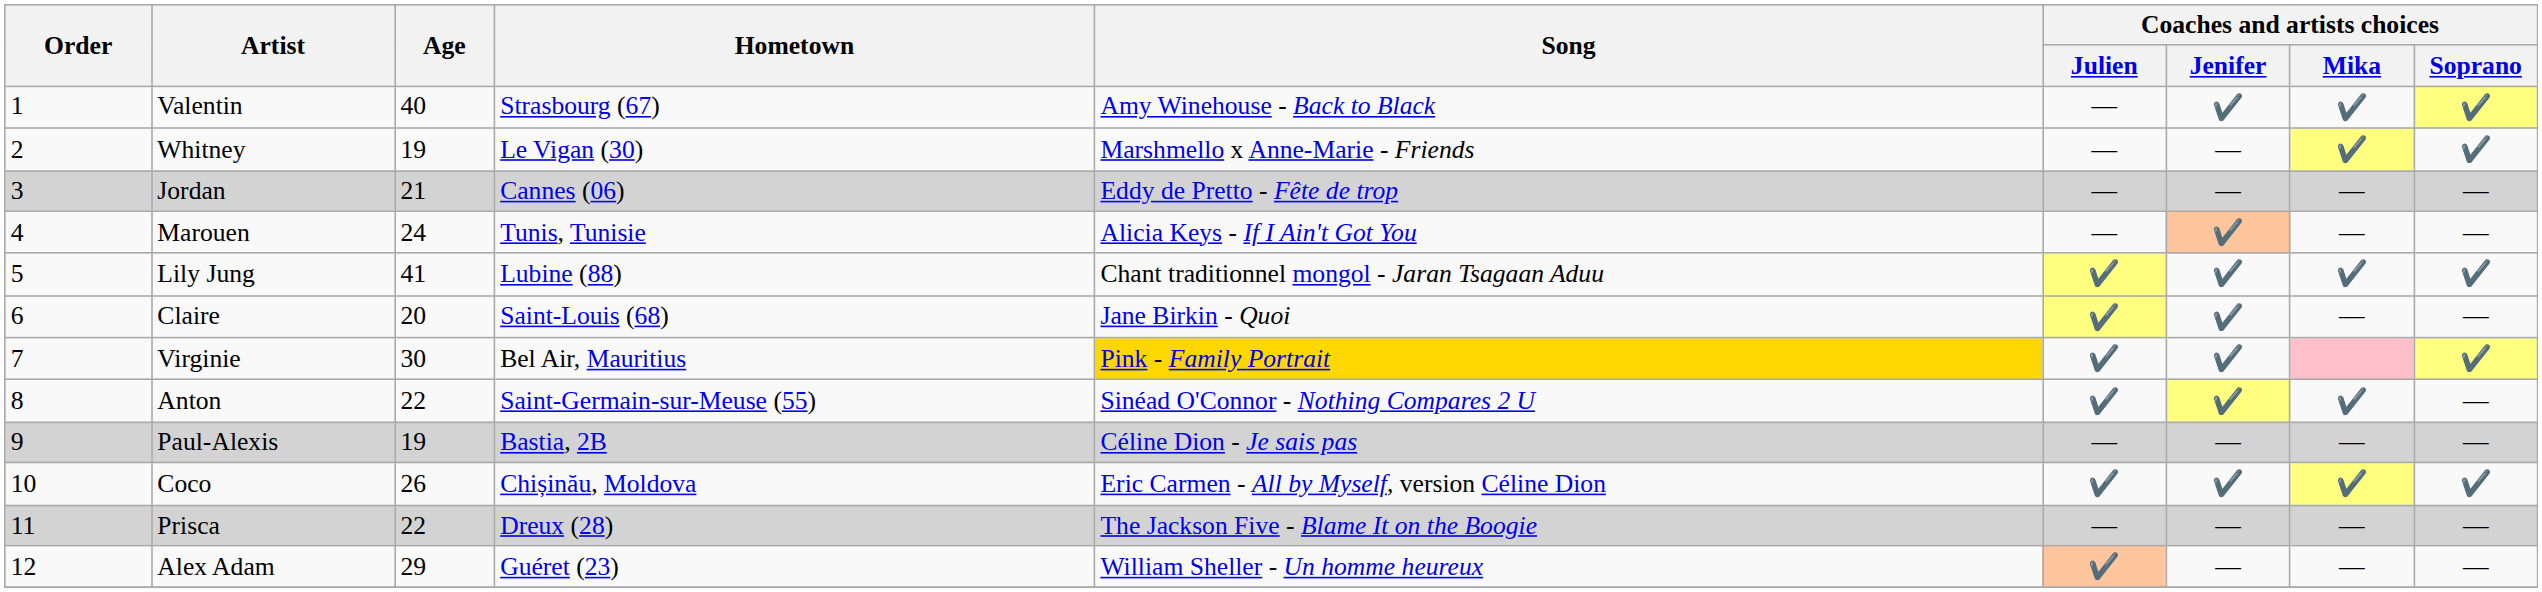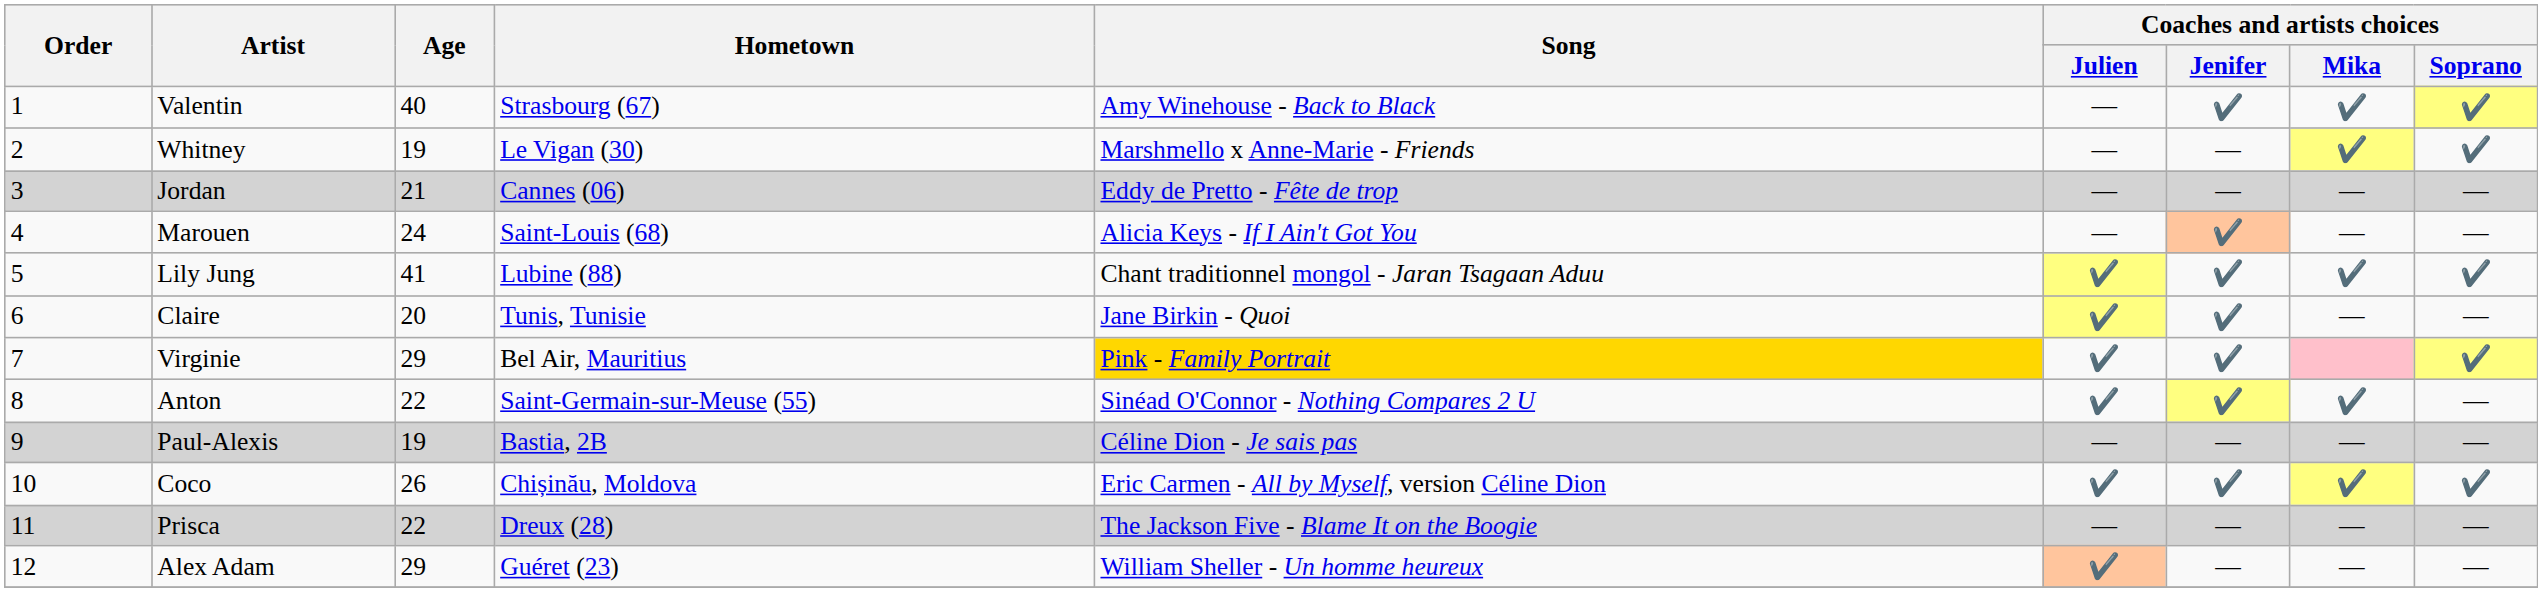 <table class="wikitable" style="width:100%;">
 <tr>
 <th rowspan="2" scope="col">Order</th>
 <th rowspan="2" scope="col">Artist</th>
 <th rowspan="2" scope="col">Age</th>
 <th rowspan="2" scope="col">Hometown</th>
 <th rowspan="2" scope="col">Song</th>
 <th colspan="4" scope="col">Coaches and artists choices</th>
 </tr>
 <tr>
 <th scope="col" width="70"><a href='#'>Julien</a></th>
 <th scope="col" width="70"><a href='#'>Jenifer</a></th>
 <th scope="col" width="70"><a href='#'>Mika</a></th>
 <th scope="col" width="70"><a href='#'>Soprano</a></th>
 </tr>
 <tr>
 <td>1</td>
 <td>Valentin</td>
 <td>40</td>
 <td><a href='#'>Strasbourg</a> (<a href='#'>67</a>)</td>
 <td><a href='#'>Amy Winehouse</a> - <em><a href='#'>Back to Black</a></em></td>
 <td style="text-align:center;">—</td>
 <td style="text-align:center;">✔️</td>
 <td style="text-align:center;">✔️</td>
 <td style="background:#FFFF80;text-align:center;">✔️</td>
 </tr>
 <tr>
 <td>2</td>
 <td>Whitney</td>
 <td>19</td>
 <td><a href='#'>Le Vigan</a> (<a href='#'>30</a>)</td>
 <td><a href='#'>Marshmello</a> x <a href='#'>Anne-Marie</a> - <em>Friends</em></td>
 <td style="text-align:center;">—</td>
 <td style="text-align:center;">—</td>
 <td style="background:#FFFF80;text-align:center;">✔️</td>
 <td style="text-align:center;">✔️</td>
 </tr>
 <tr style="background:lightgrey">
 <td>3</td>
 <td>Jordan</td>
 <td>21</td>
 <td><a href='#'>Cannes</a> (<a href='#'>06</a>)</td>
 <td><a href='#'>Eddy de Pretto</a> - <em><a href='#'>Fête de trop</a></em></td>
 <td style="text-align:center;">—</td>
 <td style="text-align:center;">—</td>
 <td style="text-align:center;">—</td>
 <td style="text-align:center;">—</td>
 </tr>
 <tr>
 <td>4</td>
 <td>Marouen</td>
 <td>24</td>
-<td><a href='#'>Tunis</a>, <a href='#'>Tunisie</a></td>
+<td><a href='#'>Saint-Louis</a> (<a href='#'>68</a>)</td>
 <td><a href='#'>Alicia Keys</a> - <em><a href='#'>If I Ain't Got You</a></em></td>
 <td style="text-align:center;">—</td>
 <td style="background:#FFC59D;text-align:center;">✔️</td>
 <td style="text-align:center;">—</td>
 <td style="text-align:center;">—</td>
 </tr>
 <tr>
 <td>5</td>
 <td>Lily Jung</td>
 <td>41</td>
 <td><a href='#'>Lubine</a> (<a href='#'>88</a>)</td>
 <td>Chant traditionnel <a href='#'>mongol</a> - <em>Jaran Tsagaan Aduu</em></td>
 <td style="background:#FFFF80;text-align:center;">✔️</td>
 <td style="text-align:center;">✔️</td>
 <td style="text-align:center;">✔️</td>
 <td style="text-align:center;">✔️</td>
 </tr>
 <tr>
 <td>6</td>
 <td>Claire</td>
 <td>20</td>
-<td><a href='#'>Saint-Louis</a> (<a href='#'>68</a>)</td>
+<td><a href='#'>Tunis</a>, <a href='#'>Tunisie</a></td>
 <td><a href='#'>Jane Birkin</a> - <em>Quoi</em></td>
 <td style="background:#FFFF80;text-align:center;">✔️</td>
 <td style="text-align:center;">✔️</td>
 <td style="text-align:center;">—</td>
 <td style="text-align:center;">—</td>
 </tr>
 <tr>
 <td>7</td>
 <td>Virginie</td>
-<td>30</td>
+<td>29</td>
 <td>Bel Air, <a href='#'>Mauritius</a></td>
 <td style="background: gold;"><a href='#'>Pink</a> - <em><a href='#'>Family Portrait</a></em></td>
 <td style="text-align:center;">✔️</td>
 <td style="text-align:center;">✔️</td>
 <td style="background:pink;text-align:center;"></td>
 <td style="background:#FFFF80;text-align:center;">✔️</td>
 </tr>
 <tr>
 <td>8</td>
 <td>Anton</td>
 <td>22</td>
 <td><a href='#'>Saint-Germain-sur-Meuse</a> (<a href='#'>55</a>)</td>
 <td><a href='#'>Sinéad O'Connor</a> - <em><a href='#'>Nothing Compares 2 U</a></em></td>
 <td style="text-align:center;">✔️</td>
 <td style="background:#FFFF80;text-align:center;">✔️</td>
 <td style="text-align:center;">✔️</td>
 <td style="text-align:center;">—</td>
 </tr>
 <tr style="background:lightgrey">
 <td>9</td>
 <td>Paul-Alexis</td>
 <td>19</td>
 <td><a href='#'>Bastia</a>, <a href='#'>2B</a></td>
 <td><a href='#'>Céline Dion</a> -  <em><a href='#'>Je sais pas</a></em></td>
 <td style="text-align:center;">—</td>
 <td style="text-align:center;">—</td>
 <td style="text-align:center;">—</td>
 <td style="text-align:center;">—</td>
 </tr>
 <tr>
 <td>10</td>
 <td>Coco</td>
 <td>26</td>
 <td><a href='#'>Chișinău</a>, <a href='#'>Moldova</a></td>
 <td><a href='#'>Eric Carmen</a> - <em><a href='#'>All by Myself</a></em>, version <a href='#'>Céline Dion</a></td>
 <td style="text-align:center;">✔️</td>
 <td style="text-align:center;">✔️</td>
 <td style="background:#FFFF80;text-align:center;">✔️</td>
 <td style="text-align:center;">✔️</td>
 </tr>
 <tr style="background:lightgrey">
 <td>11</td>
 <td>Prisca</td>
 <td>22</td>
 <td><a href='#'>Dreux</a> (<a href='#'>28</a>)</td>
 <td><a href='#'>The Jackson Five</a> - <em><a href='#'>Blame It on the Boogie</a></em></td>
 <td style="text-align:center;">—</td>
 <td style="text-align:center;">—</td>
 <td style="text-align:center;">—</td>
 <td style="text-align:center;">—</td>
 </tr>
 <tr>
 <td>12</td>
 <td>Alex Adam</td>
 <td>29</td>
 <td><a href='#'>Guéret</a> (<a href='#'>23</a>)</td>
 <td><a href='#'>William Sheller</a> - <em><a href='#'>Un homme heureux</a></em></td>
 <td style="background:#FFC59D;text-align:center;">✔️</td>
 <td style="text-align:center;">—</td>
 <td style="text-align:center;">—</td>
 <td style="text-align:center;">—</td>
 </tr>
 <tr>
 </tr>
 </table>
